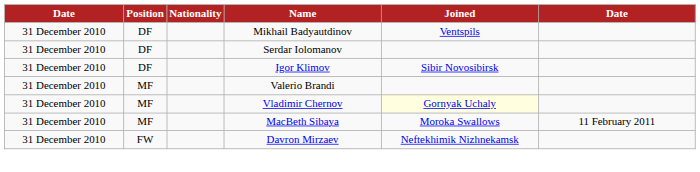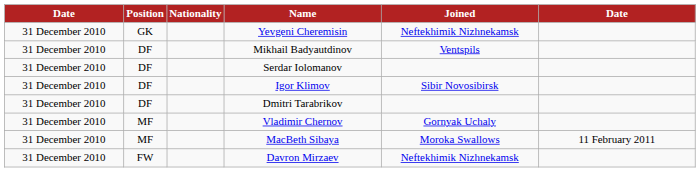 <table class="wikitable"  style="text-align:center; font-size:90%; ">
 <tr>
 <th style="background:#B22222; color:white; width:150px;">Date</th>
 <th style="background:#B22222; color:white; width:50px;">Position</th>
 <th style="background:#B22222; color:white; width:50px;">Nationality</th>
 <th style="background:#B22222; color:white; width:200px;">Name</th>
 <th style="background:#B22222; color:white; width:200px;">Joined</th>
 <th style="background:#B22222; color:white; width:200px;">Date</th>
+</tr>
+<tr>
+<td>31 December 2010</td>
+<td>GK</td>
+<td></td>
+<td><a href='#'>Yevgeni Cheremisin</a></td>
+<td><a href='#'>Neftekhimik Nizhnekamsk</a></td>
+<td></td>
 </tr>
 <tr>
 <td>31 December 2010</td>
 <td>DF</td>
 <td></td>
 <td>Mikhail Badyautdinov</td>
 <td><a href='#'>Ventspils</a></td>
 <td></td>
 </tr>
 <tr>
 <td>31 December 2010</td>
 <td>DF</td>
 <td></td>
 <td>Serdar Iolomanov</td>
 <td></td>
 <td></td>
 </tr>
 <tr>
 <td>31 December 2010</td>
 <td>DF</td>
 <td></td>
 <td><a href='#'>Igor Klimov</a></td>
 <td><a href='#'>Sibir Novosibirsk</a></td>
 <td></td>
 </tr>
 <tr>
 <td>31 December 2010</td>
-<td>MF</td>
+<td>DF</td>
 <td></td>
-<td>Valerio Brandi</td>
+<td>Dmitri Tarabrikov</td>
 <td></td>
 <td></td>
 </tr>
 <tr>
 <td>31 December 2010</td>
 <td>MF</td>
 <td></td>
 <td><a href='#'>Vladimir Chernov</a></td>
-<td style="background: lightyellow;"><a href='#'>Gornyak Uchaly</a></td>
+<td><a href='#'>Gornyak Uchaly</a></td>
 <td></td>
 </tr>
 <tr>
 <td>31 December 2010</td>
 <td>MF</td>
 <td></td>
 <td><a href='#'>MacBeth Sibaya</a></td>
 <td><a href='#'>Moroka Swallows</a></td>
 <td>11 February 2011</td>
 </tr>
 <tr>
 <td>31 December 2010</td>
 <td>FW</td>
 <td></td>
 <td><a href='#'>Davron Mirzaev</a></td>
 <td><a href='#'>Neftekhimik Nizhnekamsk</a></td>
 <td></td>
 </tr>
 </table>
